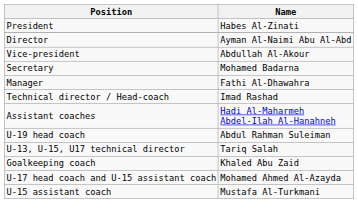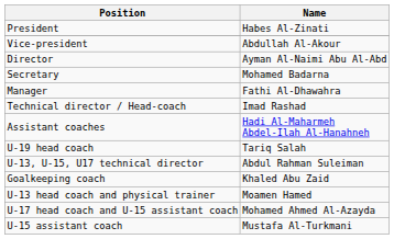 <table class="wikitable">
 <tr>
 <th>Position</th>
 <th>Name</th>
 </tr>
 <tr>
 <td>President</td>
 <td> Habes Al-Zinati</td>
 </tr>
 <tr>
 </tr>
 <tr>
+<td>Vice-president</td>
+<td> Abdullah Al-Akour</td>
+</tr>
+<tr>
 <td>Director</td>
 <td> Ayman Al-Naimi Abu Al-Abd</td>
-</tr>
-<tr>
-<td>Vice-president</td>
-<td> Abdullah Al-Akour</td>
 </tr>
 <tr>
 <td>Secretary</td>
 <td> Mohamed Badarna</td>
 </tr>
 <tr>
 <td>Manager</td>
 <td> Fathi Al-Dhawahra</td>
 </tr>
 <tr>
 <td>Technical director / Head-coach</td>
 <td> Imad Rashad</td>
 </tr>
 <tr>
 <td>Assistant coaches</td>
 <td> <a href='#'>Hadi Al-Maharmeh</a> <br> <a href='#'>Abdel-Ilah Al-Hanahneh</a></td>
 </tr>
 <tr>
 <td>U-19 head coach</td>
-<td> Abdul Rahman Suleiman</td>
+<td> Tariq Salah</td>
 </tr>
 <tr>
 <td>U-13, U-15, U17 technical director</td>
-<td> Tariq Salah</td>
+<td> Abdul Rahman Suleiman</td>
 </tr>
 <tr>
 <td>Goalkeeping coach</td>
 <td> Khaled Abu Zaid</td>
+</tr>
+<tr>
+<td>U-13 head coach and physical trainer</td>
+<td> Moamen Hamed</td>
 </tr>
 <tr>
 <td>U-17 head coach and U-15 assistant coach</td>
 <td> Mohamed Ahmed Al-Azayda</td>
 </tr>
 <tr>
 <td>U-15 assistant coach</td>
 <td> Mustafa Al-Turkmani</td>
 </tr>
 </table>
